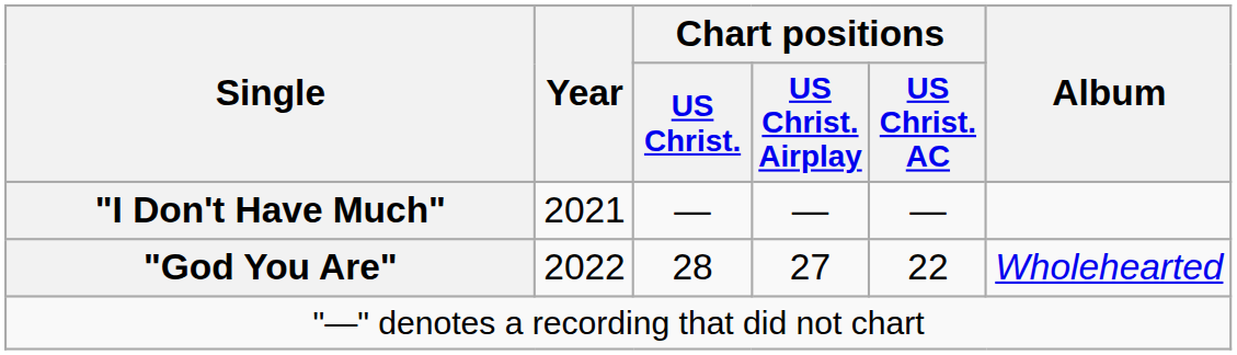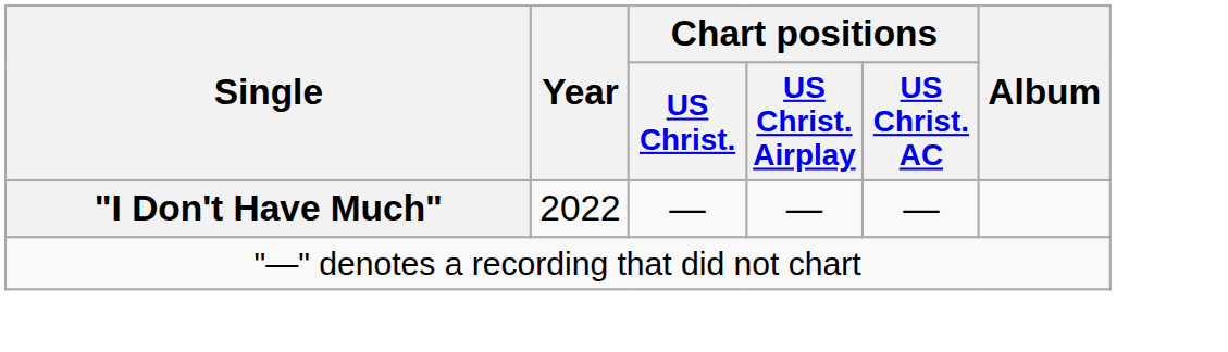 <table class="wikitable plainrowheaders" style="text-align:center;">
 <tr>
 <th rowspan="2" style="width:14em;">Single</th>
 <th rowspan="2">Year</th>
 <th colspan="3">Chart positions</th>
 <th rowspan="2">Album</th>
 </tr>
 <tr style="font-size:smaller;">
 <th width="45"><a href='#'>US<br>Christ.</a><br></th>
 <th width="45"><a href='#'>US<br>Christ.<br>Airplay</a><br></th>
 <th width="45"><a href='#'>US<br>Christ.<br>AC</a><br></th>
 </tr>
 <tr>
 <th scope="row">"I Don't Have Much"<br></th>
-<td>2021</td>
+<td>2022</td>
 <td>—</td>
 <td>—</td>
 <td>—</td>
 <td></td>
 </tr>
 <tr>
-<th scope="row">"God You Are"<br></th>
-<td>2022</td>
-<td>28</td>
-<td>27</td>
-<td>22</td>
-<td><em><a href='#'>Wholehearted</a></em></td>
-</tr>
-<tr>
 <td colspan="6" style="font-size:90%">"—" denotes a recording that did not chart</td>
 </tr>
 </table>
